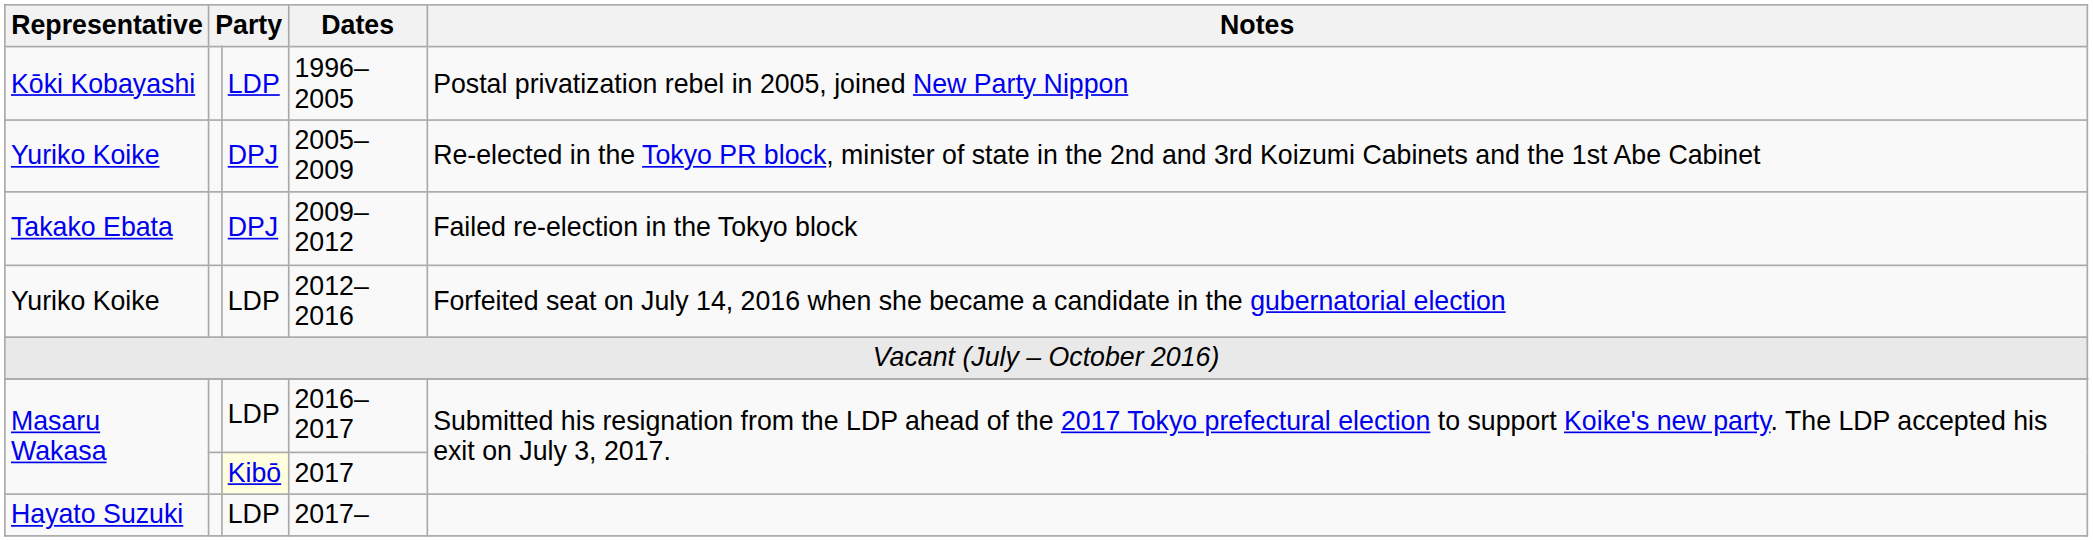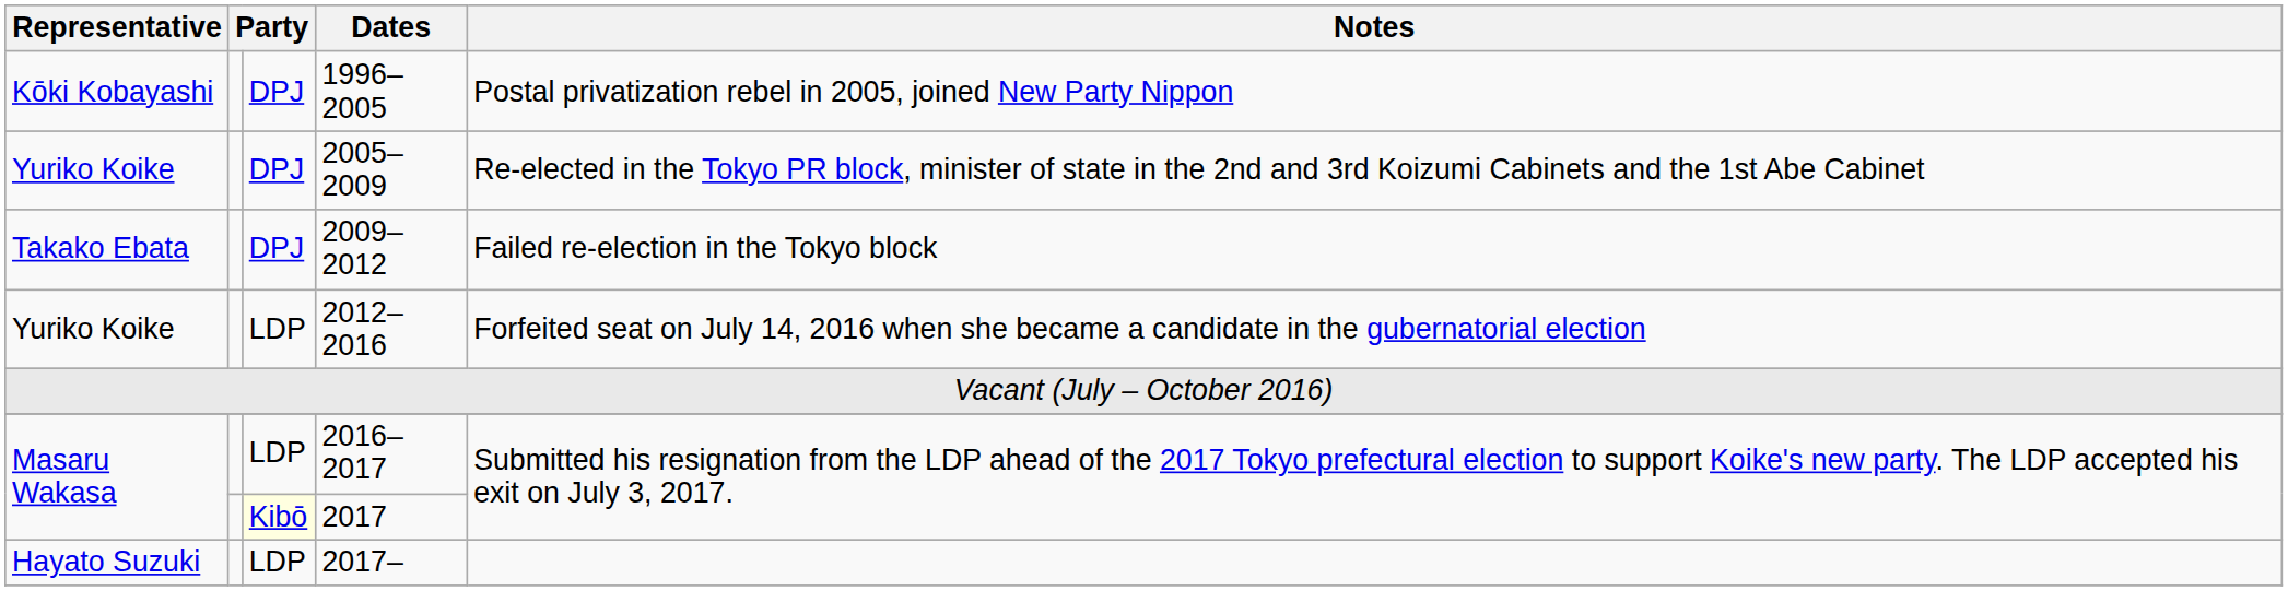 <table class=wikitable>
 <tr valign=bottom>
 <th>Representative</th>
 <th colspan="2">Party</th>
 <th>Dates</th>
 <th>Notes</th>
 </tr>
 <tr>
 <td><a href='#'>Kōki Kobayashi</a></td>
 <td bgcolor=></td>
-<td><a href='#'>LDP</a></td>
+<td><a href='#'>DPJ</a></td>
 <td>1996–2005</td>
 <td>Postal privatization rebel in 2005, joined <a href='#'>New Party Nippon</a></td>
 </tr>
 <tr>
 <td><a href='#'>Yuriko Koike</a></td>
 <td bgcolor=></td>
 <td><a href='#'>DPJ</a></td>
 <td>2005–2009</td>
 <td>Re-elected in the <a href='#'>Tokyo PR block</a>, minister of state in the 2nd and 3rd Koizumi Cabinets and the 1st Abe Cabinet</td>
 </tr>
 <tr>
 <td><a href='#'>Takako Ebata</a></td>
 <td bgcolor=></td>
 <td><a href='#'>DPJ</a></td>
 <td>2009–2012</td>
 <td>Failed re-election in the Tokyo block</td>
 </tr>
 <tr>
 <td>Yuriko Koike</td>
 <td bgcolor=></td>
 <td>LDP</td>
 <td>2012–2016</td>
 <td>Forfeited seat on July 14, 2016 when she became a candidate in the <a href='#'>gubernatorial election</a></td>
 </tr>
 <tr>
 <td colspan="5" style="background-color:#E9E9E9" align=center><em>Vacant (July – October 2016)</em></td>
 </tr>
 <tr>
 </tr>
 <tr>
 <td rowspan="2"><a href='#'>Masaru Wakasa</a></td>
 <td bgcolor=></td>
 <td>LDP</td>
 <td>2016–2017</td>
 <td rowspan="2">Submitted his resignation from the LDP ahead of the <a href='#'>2017 Tokyo prefectural election</a> to support <a href='#'>Koike's new party</a>. The LDP accepted his exit on July 3, 2017.</td>
 </tr>
 <tr>
 <td bgcolor=></td>
 <td style="background: lightyellow;"><a href='#'>Kibō</a></td>
 <td>2017</td>
 </tr>
 <tr>
 <td><a href='#'>Hayato Suzuki</a></td>
 <td bgcolor=></td>
 <td>LDP</td>
 <td>2017–</td>
 <td></td>
 </tr>
 </table>
